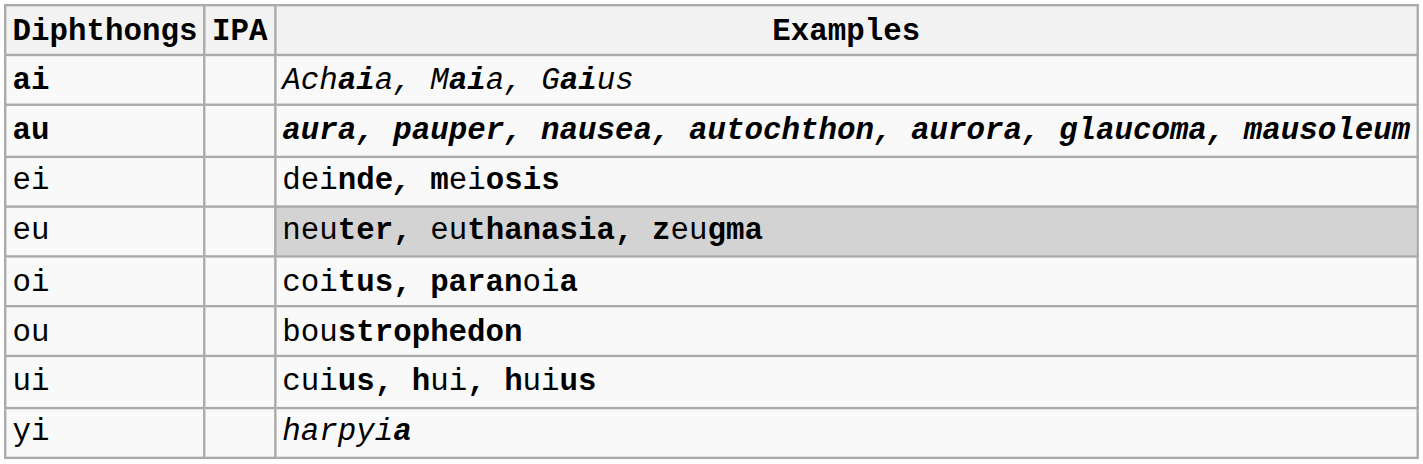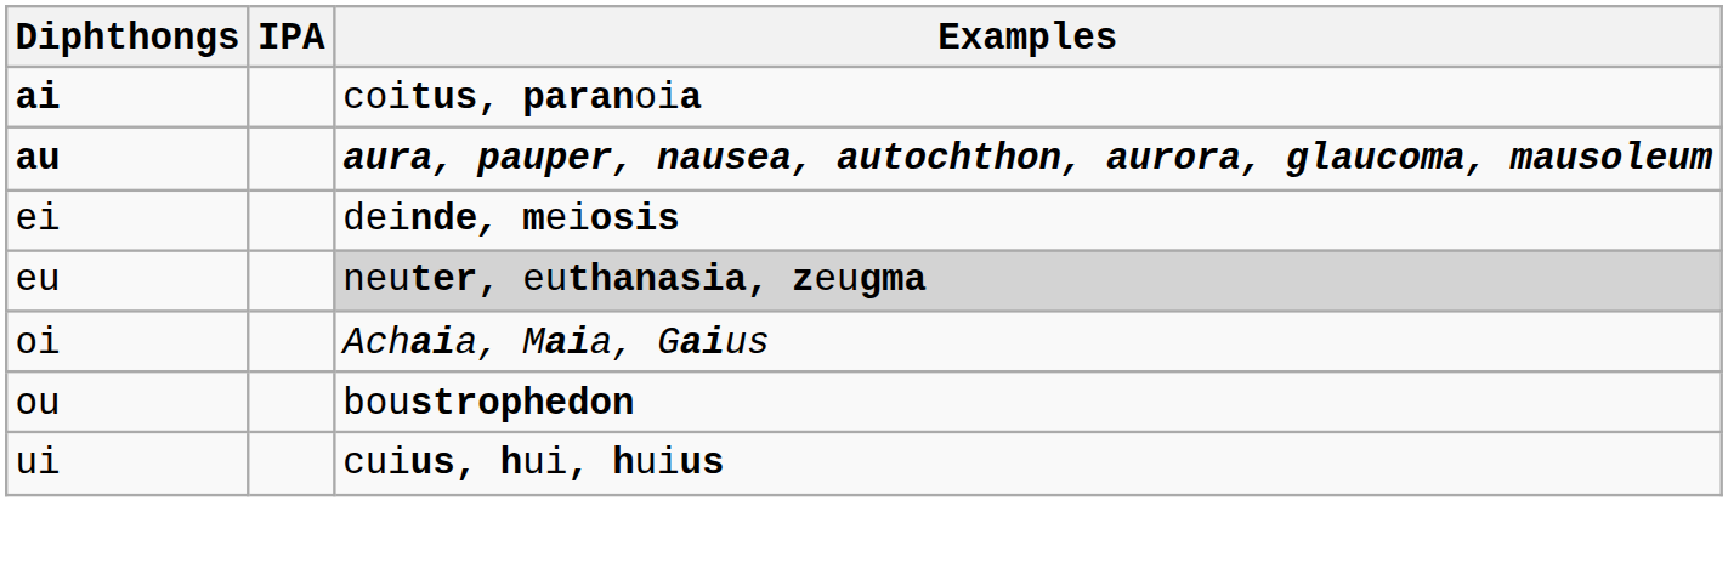 <table class="wikitable">
 <tr>
 <th>Diphthongs</th>
 <th>IPA</th>
 <th>Examples</th>
 </tr>
 <tr>
 <td><strong>ai</strong></td>
 <td></td>
-<td><em>Ach<strong>ai</strong>a, M<strong>ai</strong>a, G<strong>ai</strong>us</em></td>
+<td></em>c</strong>oi<strong>tus, paran</strong>oi<strong>a<em></td>
 </tr>
 <tr>
 <td><strong>au</strong></td>
 <td></td>
 <td><strong><em>au<strong>ra, p</strong>au<strong>per, n</strong>au<strong>sea, </strong>au<strong>tochthon, </strong>au<strong>rora, gl</strong>au<strong>coma, m</strong>au<strong>soleum<em></td>
 </tr>
 <tr>
 <td></strong>ei<strong></td>
 <td></td>
 <td></em>d</strong>ei<strong>nde<em>, </em>m</strong>ei<strong>osis<em></td>
 </tr>
 <tr>
 <td></strong>eu<strong></td>
 <td></td>
 <td style="background: lightgrey;"></em>n</strong>eu<strong>ter, </strong>eu<strong>thanasia, z</strong>eu<strong>gma<em></td>
 </tr>
 <tr>
 <td></strong>oi<strong></td>
 <td></td>
-<td></em>c</strong>oi<strong>tus, paran</strong>oi<strong>a<em></td>
+<td><em>Ach<strong>ai</strong>a, M<strong>ai</strong>a, G<strong>ai</strong>us</em></td>
 </tr>
 <tr>
 <td></strong>ou<strong></td>
 <td></td>
 <td></em>b</strong>ou<strong>strophedon<em></td>
 </tr>
 <tr>
 <td></strong>ui<strong></td>
 <td></td>
 <td>c</strong>ui<strong>us, h</strong>ui<strong>, h</strong>ui<strong>us</em></td>
 </tr>
-<tr>
-<td></strong>yi<strong></td>
-<td></td>
-<td><em>harp</strong>yi<strong>a</em></td>
-</tr>
 </table>
